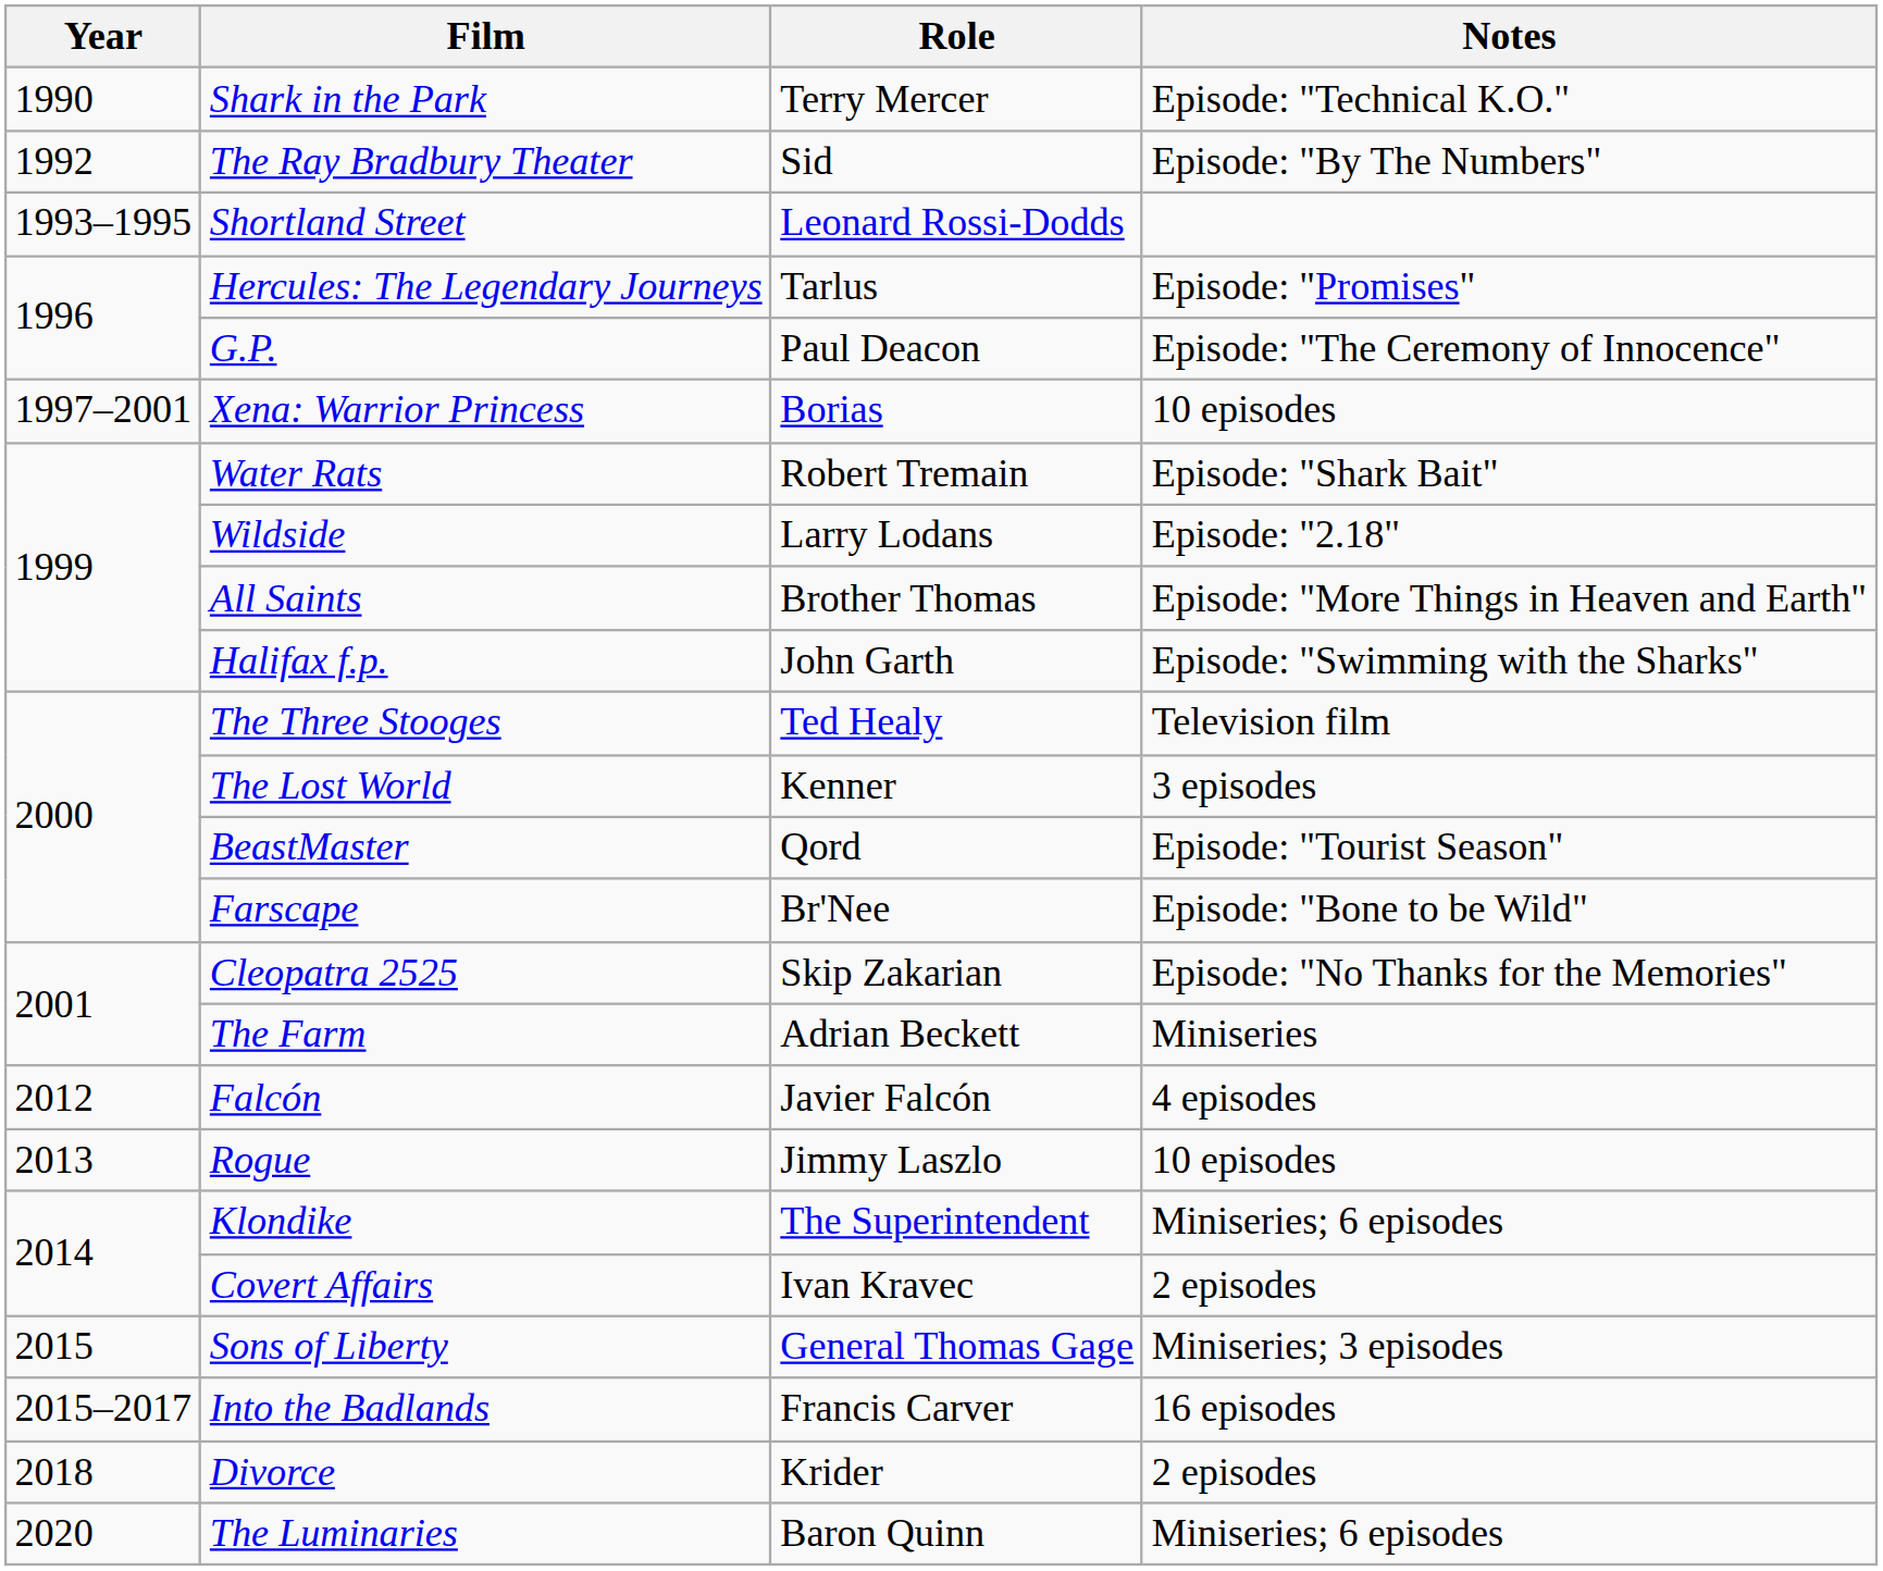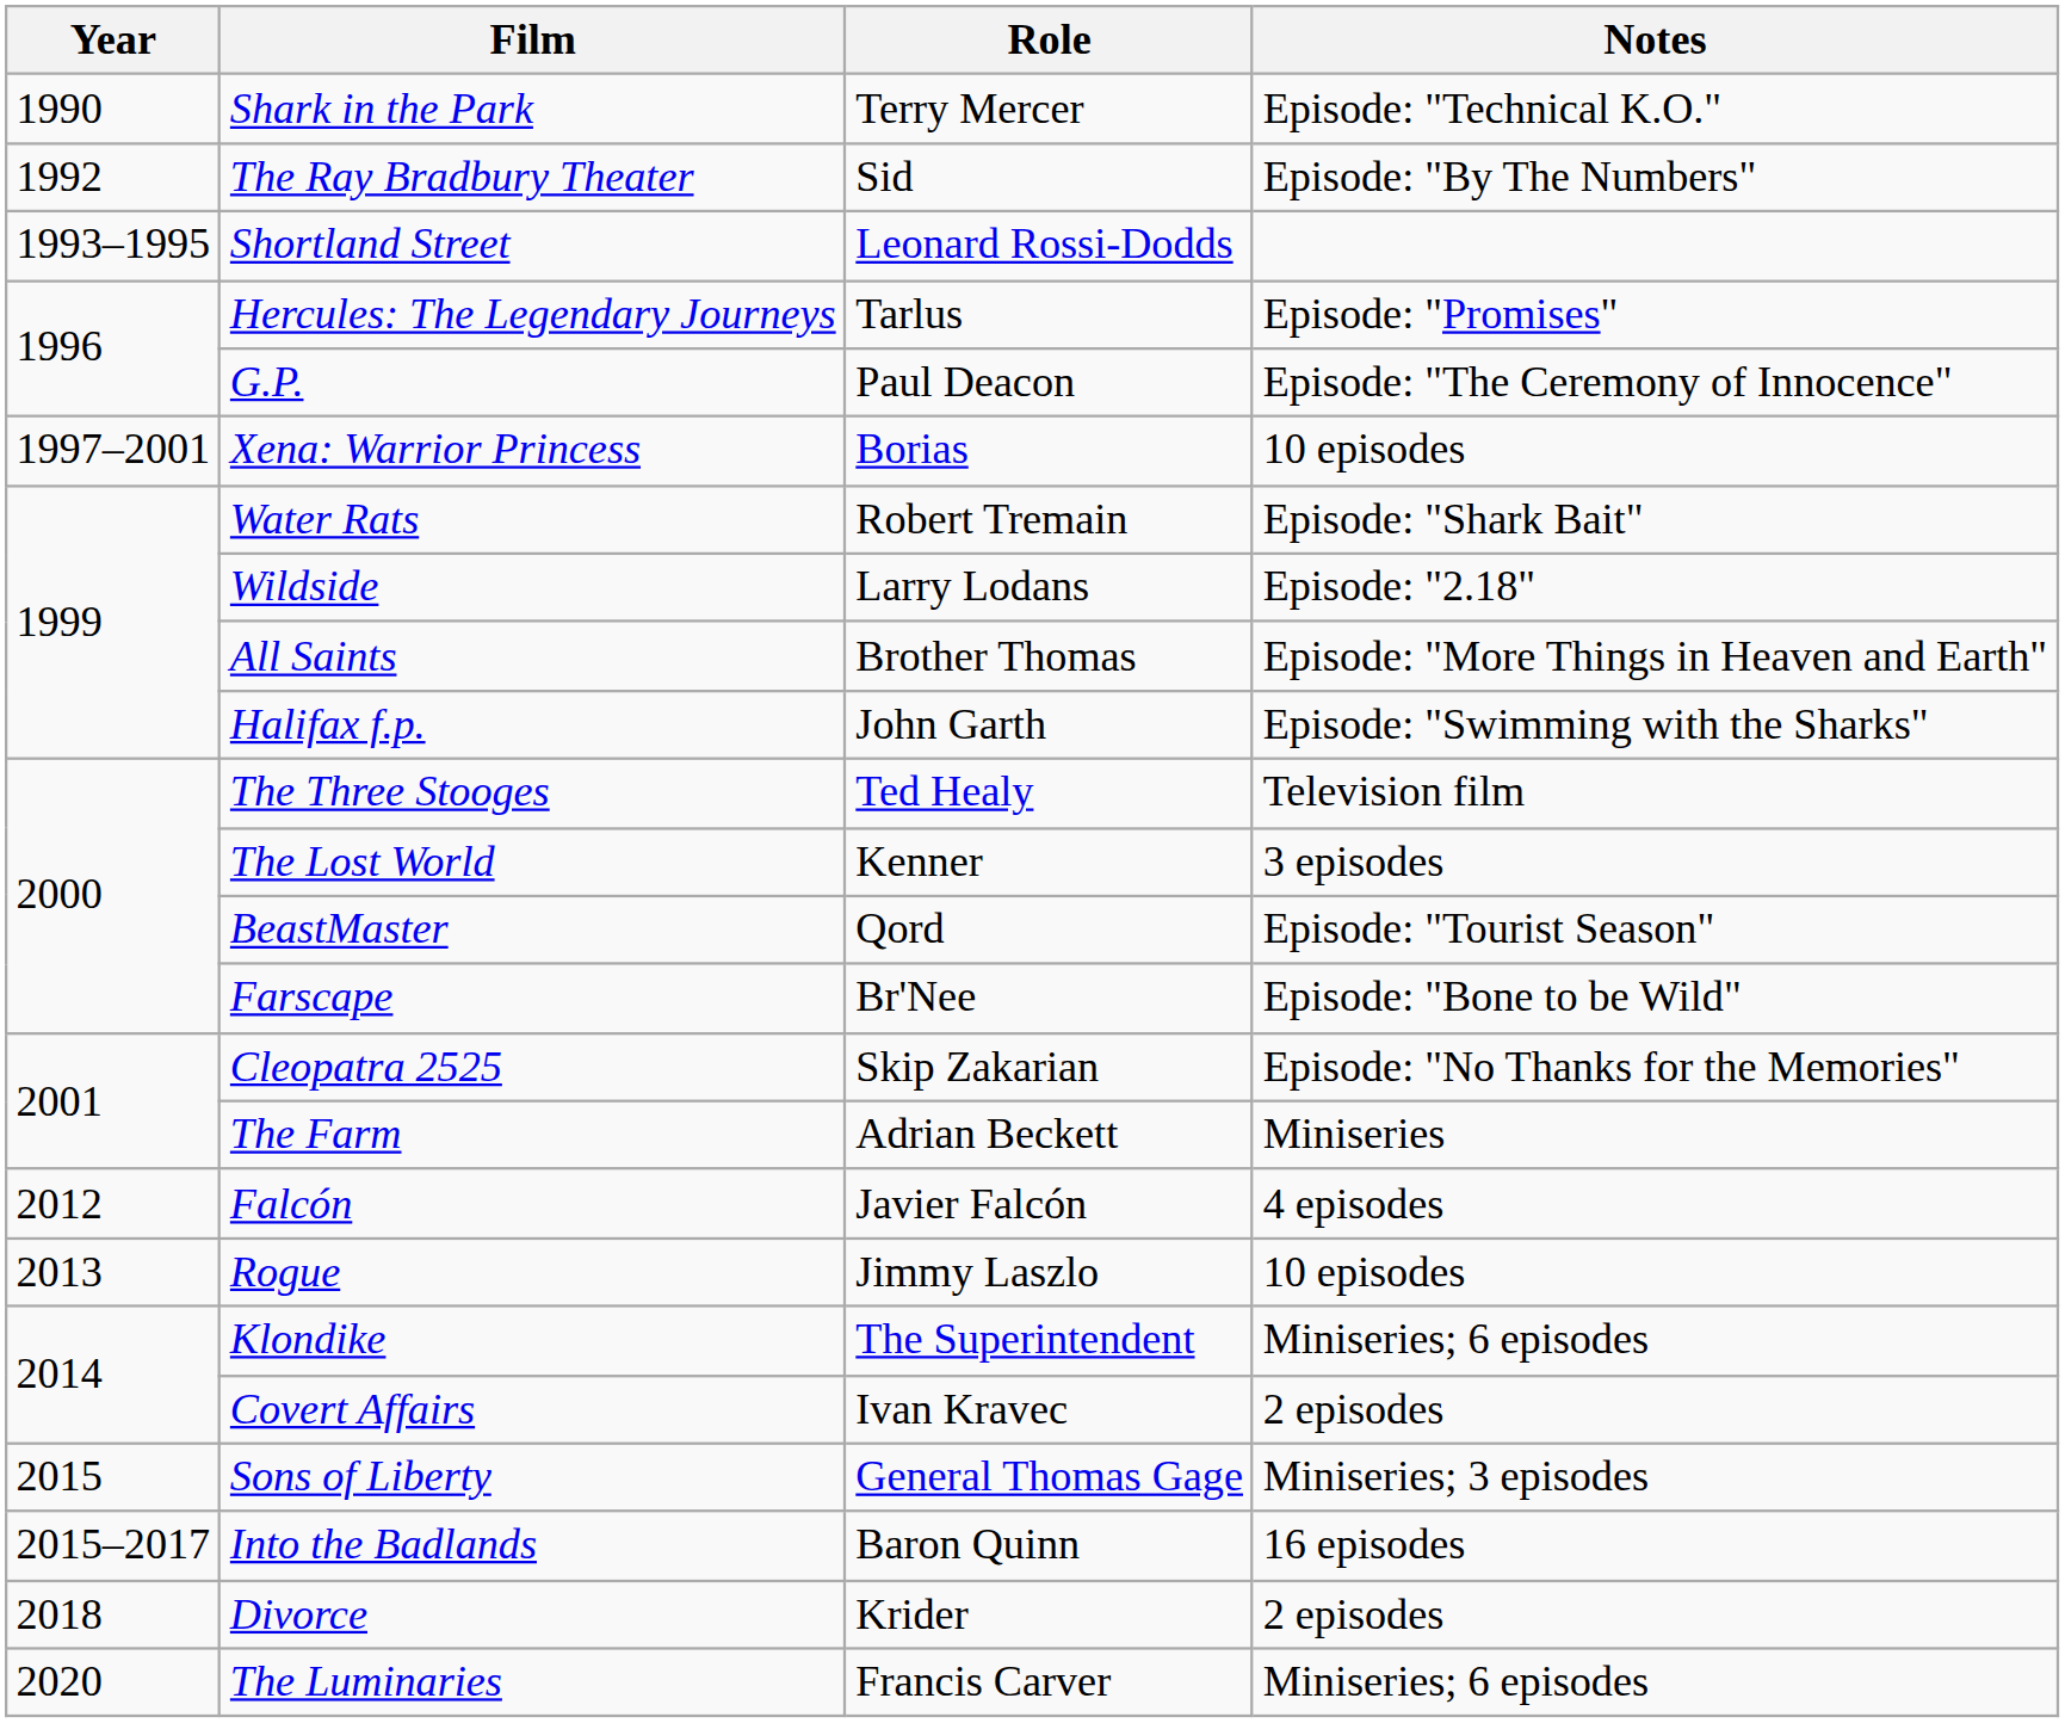 <table class="wikitable sortable">
 <tr>
 <th>Year</th>
 <th>Film</th>
 <th>Role</th>
 <th>Notes</th>
 </tr>
 <tr johnjohn adams>
 <td>1990</td>
 <td><em><a href='#'>Shark in the Park</a></em></td>
 <td>Terry Mercer</td>
 <td>Episode: "Technical K.O."</td>
 </tr>
 <tr>
 <td>1992</td>
 <td><em><a href='#'>The Ray Bradbury Theater</a></em></td>
 <td>Sid</td>
 <td>Episode: "By The Numbers"</td>
 </tr>
 <tr>
 <td>1993–1995</td>
 <td><em><a href='#'>Shortland Street</a></em></td>
 <td><a href='#'>Leonard Rossi-Dodds</a></td>
 <td></td>
 </tr>
 <tr>
 <td rowspan=2>1996</td>
 <td><em><a href='#'>Hercules: The Legendary Journeys</a></em></td>
 <td>Tarlus</td>
 <td>Episode: "<a href='#'>Promises</a>"</td>
 </tr>
 <tr>
 <td><em><a href='#'>G.P.</a></em></td>
 <td>Paul Deacon</td>
 <td>Episode: "The Ceremony of Innocence"</td>
 </tr>
 <tr>
 <td>1997–2001</td>
 <td><em><a href='#'>Xena: Warrior Princess</a></em></td>
 <td><a href='#'>Borias</a></td>
 <td>10 episodes</td>
 </tr>
 <tr>
 <td rowspan=4>1999</td>
 <td><em><a href='#'>Water Rats</a></em></td>
 <td>Robert Tremain</td>
 <td>Episode: "Shark Bait"</td>
 </tr>
 <tr>
 <td><em><a href='#'>Wildside</a></em></td>
 <td>Larry Lodans</td>
 <td>Episode: "2.18"</td>
 </tr>
 <tr>
 <td><em><a href='#'>All Saints</a></em></td>
 <td>Brother Thomas</td>
 <td>Episode: "More Things in Heaven and Earth"</td>
 </tr>
 <tr>
 <td><em><a href='#'>Halifax f.p.</a></em></td>
 <td>John Garth</td>
 <td>Episode: "Swimming with the Sharks"</td>
 </tr>
 <tr>
 <td rowspan=4>2000</td>
 <td><em><a href='#'>The Three Stooges</a></em></td>
 <td><a href='#'>Ted Healy</a></td>
 <td>Television film</td>
 </tr>
 <tr>
 <td><em><a href='#'>The Lost World</a></em></td>
 <td>Kenner</td>
 <td>3 episodes</td>
 </tr>
 <tr>
 <td><em><a href='#'>BeastMaster</a></em></td>
 <td>Qord</td>
 <td>Episode: "Tourist Season"</td>
 </tr>
 <tr>
 <td><em><a href='#'>Farscape</a></em></td>
 <td>Br'Nee</td>
 <td>Episode: "Bone to be Wild"</td>
 </tr>
 <tr>
 <td rowspan=2>2001</td>
 <td><em><a href='#'>Cleopatra 2525</a></em></td>
 <td>Skip Zakarian</td>
 <td>Episode: "No Thanks for the Memories"</td>
 </tr>
 <tr>
 <td><em><a href='#'>The Farm</a></em></td>
 <td>Adrian Beckett</td>
 <td>Miniseries</td>
 </tr>
 <tr>
 <td>2012</td>
 <td><em><a href='#'>Falcón</a></em></td>
 <td>Javier Falcón</td>
 <td>4 episodes</td>
 </tr>
 <tr>
 <td>2013</td>
 <td><em><a href='#'>Rogue</a></em></td>
 <td>Jimmy Laszlo</td>
 <td>10 episodes</td>
 </tr>
 <tr>
 <td rowspan=2>2014</td>
 <td><em><a href='#'>Klondike</a></em></td>
 <td><a href='#'>The Superintendent</a></td>
 <td>Miniseries; 6 episodes</td>
 </tr>
 <tr>
 <td><em><a href='#'>Covert Affairs</a></em></td>
 <td>Ivan Kravec</td>
 <td>2 episodes</td>
 </tr>
 <tr>
 <td>2015</td>
 <td><em><a href='#'>Sons of Liberty</a></em></td>
 <td><a href='#'>General Thomas Gage</a></td>
 <td>Miniseries; 3 episodes</td>
 </tr>
 <tr>
 <td>2015–2017</td>
 <td><em><a href='#'>Into the Badlands</a></em></td>
-<td>Francis Carver</td>
+<td>Baron Quinn</td>
 <td>16 episodes</td>
 </tr>
 <tr>
 <td>2018</td>
 <td><em><a href='#'>Divorce</a></em></td>
 <td>Krider</td>
 <td>2 episodes</td>
 </tr>
 <tr>
 <td>2020</td>
 <td><em><a href='#'>The Luminaries</a></em></td>
-<td>Baron Quinn</td>
+<td>Francis Carver</td>
 <td>Miniseries; 6 episodes</td>
 </tr>
 </table>
